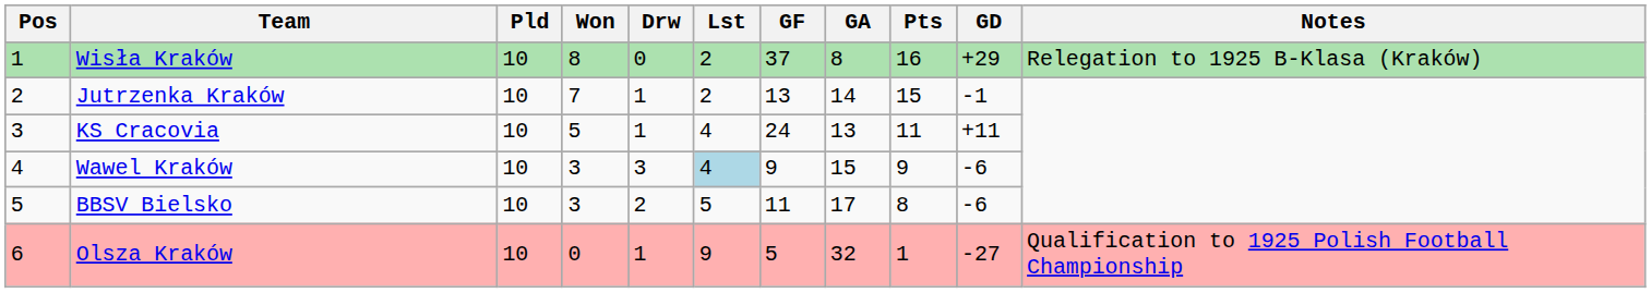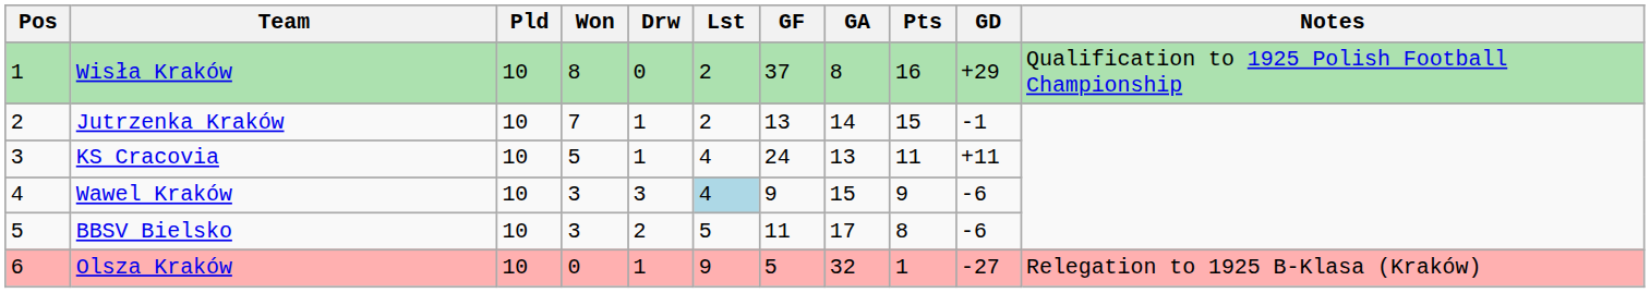 <table class="wikitable" width=70% style="font-size:90%">
 <tr>
 <th width=4%>Pos</th>
 <th width=26%>Team</th>
 <th width=4%>Pld</th>
 <th width=4%>Won</th>
 <th width=4%>Drw</th>
 <th width=4%>Lst</th>
 <th width=4%>GF</th>
 <th width=4%>GA</th>
 <th width=4%>Pts</th>
 <th width=4%>GD</th>
 <th width=38%>Notes</th>
 </tr>
 <tr bgcolor=#ACE1AF>
 <td>1</td>
 <td><a href='#'>Wisła Kraków</a></td>
 <td>10</td>
 <td>8</td>
 <td>0</td>
 <td>2</td>
 <td>37</td>
 <td>8</td>
 <td>16</td>
 <td>+29</td>
-<td rowspan=1>Relegation to 1925 B-Klasa (Kraków)</td>
+<td rowspan=1>Qualification to <a href='#'>1925 Polish Football Championship</a></td>
 </tr>
 <tr>
 <td>2</td>
 <td><a href='#'>Jutrzenka Kraków</a></td>
 <td>10</td>
 <td>7</td>
 <td>1</td>
 <td>2</td>
 <td>13</td>
 <td>14</td>
 <td>15</td>
 <td>-1</td>
 </tr>
 <tr>
 <td>3</td>
 <td><a href='#'>KS Cracovia</a></td>
 <td>10</td>
 <td>5</td>
 <td>1</td>
 <td>4</td>
 <td>24</td>
 <td>13</td>
 <td>11</td>
 <td>+11</td>
 </tr>
 <tr>
 <td>4</td>
 <td><a href='#'>Wawel Kraków</a></td>
 <td>10</td>
 <td>3</td>
 <td>3</td>
 <td style="background: lightblue;">4</td>
 <td>9</td>
 <td>15</td>
 <td>9</td>
 <td>-6</td>
 </tr>
 <tr>
 <td>5</td>
 <td><a href='#'>BBSV Bielsko</a></td>
 <td>10</td>
 <td>3</td>
 <td>2</td>
 <td>5</td>
 <td>11</td>
 <td>17</td>
 <td>8</td>
 <td>-6</td>
 </tr>
 <tr bgcolor=#ffb0b0>
 <td>6</td>
 <td><a href='#'>Olsza Kraków</a></td>
 <td>10</td>
 <td>0</td>
 <td>1</td>
 <td>9</td>
 <td>5</td>
 <td>32</td>
 <td>1</td>
 <td>-27</td>
-<td rowspan=1>Qualification to <a href='#'>1925 Polish Football Championship</a></td>
+<td rowspan=1>Relegation to 1925 B-Klasa (Kraków)</td>
 </tr>
 </table>
